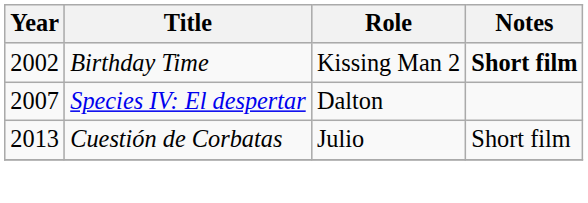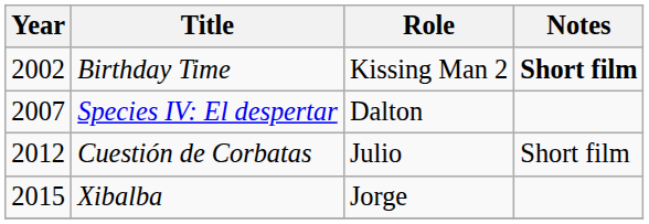 <table class="wikitable sortable">
 <tr>
 <th>Year</th>
 <th>Title</th>
 <th>Role</th>
 <th>Notes</th>
 </tr>
 <tr>
 <td>2002</td>
 <td><em>Birthday Time</em></td>
 <td>Kissing Man 2</td>
 <td><strong>Short film</strong></td>
 </tr>
 <tr>
 <td>2007</td>
 <td><em><a href='#'>Species IV: El despertar</a></em></td>
 <td>Dalton</td>
 <td></td>
 </tr>
 <tr>
-<td>2013</td>
+<td>2012</td>
 <td><em>Cuestión de Corbatas</em></td>
 <td>Julio</td>
 <td>Short film</td>
 </tr>
 <tr>
+<td>2015</td>
+<td><em>Xibalba</em></td>
+<td>Jorge</td>
+<td></td>
+</tr>
+<tr>
 </tr>
 </table>
